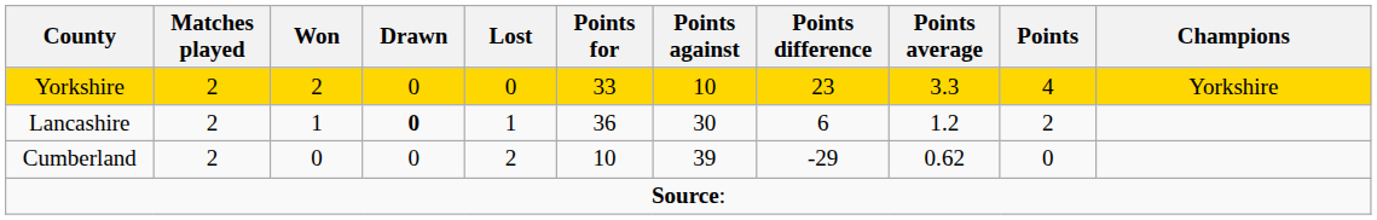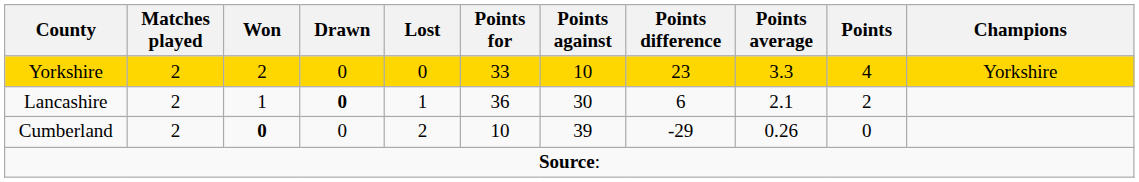 <table class="wikitable plainrowheaders" style="text-align: center; width: 60%">
 <tr>
 <th scope="col" style="width: 5%;">County</th>
 <th scope="col" style="width: 5%;">Matches played</th>
 <th scope="col" style="width: 5%;">Won</th>
 <th scope="col" style="width: 5%;">Drawn</th>
 <th scope="col" style="width: 5%;">Lost</th>
 <th scope="col" style="width: 5%;">Points for</th>
 <th scope="col" style="width: 5%;">Points against</th>
 <th scope="col" style="width: 5%;">Points difference</th>
 <th scope="col" style="width: 5%;">Points average</th>
 <th scope="col" style="width: 5%;">Points</th>
 <th scope="col" style="width: 15%;">Champions</th>
 </tr>
 <tr style="background: gold;">
 <td>Yorkshire</td>
 <td>2</td>
 <td>2</td>
 <td>0</td>
 <td>0</td>
 <td>33</td>
 <td>10</td>
 <td>23</td>
 <td>3.3</td>
 <td>4</td>
 <td>Yorkshire</td>
 </tr>
 <tr>
 <td>Lancashire</td>
 <td>2</td>
 <td>1</td>
 <td><strong>0</strong></td>
 <td>1</td>
 <td>36</td>
 <td>30</td>
 <td>6</td>
-<td>1.2</td>
+<td>2.1</td>
 <td>2</td>
 <td></td>
 </tr>
 <tr>
 <td>Cumberland</td>
 <td>2</td>
-<td>0</td>
+<td><strong>0</strong></td>
 <td>0</td>
 <td>2</td>
 <td>10</td>
 <td>39</td>
 <td>-29</td>
-<td>0.62</td>
+<td>0.26</td>
 <td>0</td>
 <td></td>
 </tr>
 <tr>
 <td colspan="11"><strong>Source</strong>:</td>
 </tr>
 </table>
